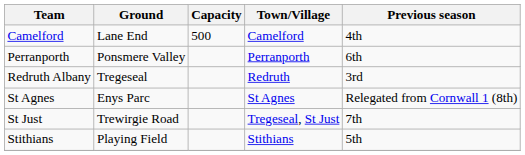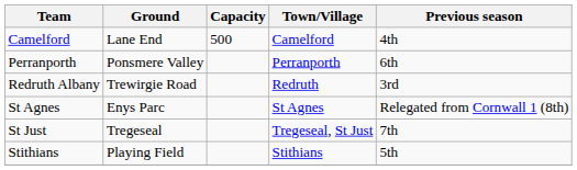 <table class="wikitable sortable">
 <tr>
 <th>Team</th>
 <th>Ground</th>
 <th>Capacity</th>
 <th>Town/Village</th>
 <th>Previous season</th>
 </tr>
 <tr>
 <td><a href='#'>Camelford</a></td>
 <td>Lane End</td>
 <td>500</td>
 <td><a href='#'>Camelford</a></td>
 <td>4th</td>
 </tr>
 <tr>
 <td>Perranporth</td>
 <td>Ponsmere Valley</td>
 <td></td>
 <td><a href='#'>Perranporth</a></td>
 <td>6th</td>
 </tr>
 <tr>
 <td>Redruth Albany</td>
-<td>Tregeseal</td>
+<td>Trewirgie Road</td>
 <td></td>
 <td><a href='#'>Redruth</a></td>
 <td>3rd</td>
 </tr>
 <tr>
 <td>St Agnes</td>
 <td>Enys Parc</td>
 <td></td>
 <td><a href='#'>St Agnes</a></td>
 <td>Relegated from <a href='#'>Cornwall 1</a> (8th)</td>
 </tr>
 <tr>
 <td>St Just</td>
-<td>Trewirgie Road</td>
+<td>Tregeseal</td>
 <td></td>
 <td><a href='#'>Tregeseal</a>, <a href='#'>St Just</a></td>
 <td>7th</td>
 </tr>
 <tr>
 <td>Stithians</td>
 <td>Playing Field</td>
 <td></td>
 <td><a href='#'>Stithians</a></td>
 <td>5th</td>
 </tr>
 <tr>
 </tr>
 </table>
